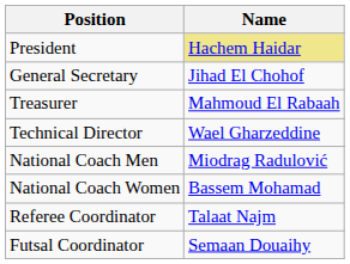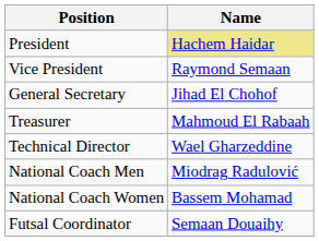 <table class="wikitable">
 <tr>
 <th>Position</th>
 <th>Name</th>
 </tr>
 <tr>
 <td>President</td>
 <td style="background: khaki;"> <a href='#'>Hachem Haidar</a></td>
+</tr>
+<tr>
+<td>Vice President</td>
+<td> <a href='#'>Raymond Semaan</a></td>
 </tr>
 <tr>
 <td>General Secretary</td>
 <td> <a href='#'>Jihad El Chohof</a></td>
 </tr>
 <tr>
 <td>Treasurer</td>
 <td> <a href='#'>Mahmoud El Rabaah</a></td>
 </tr>
 <tr>
 <td>Technical Director</td>
 <td> <a href='#'>Wael Gharzeddine</a></td>
 </tr>
 <tr>
 <td>National Coach Men</td>
 <td> <a href='#'>Miodrag Radulović</a></td>
 </tr>
 <tr>
 <td>National Coach Women</td>
 <td> <a href='#'>Bassem Mohamad</a></td>
 </tr>
 <tr>
-<td>Referee Coordinator</td>
-<td> <a href='#'>Talaat Najm</a></td>
-</tr>
-<tr>
 <td>Futsal Coordinator</td>
 <td> <a href='#'>Semaan Douaihy</a></td>
 </tr>
 </table>
